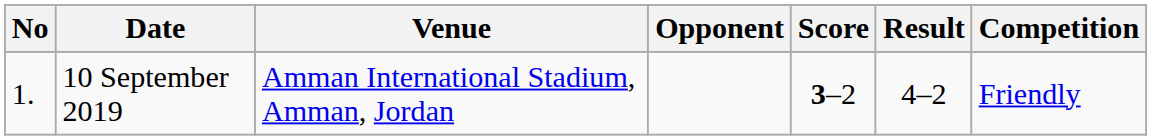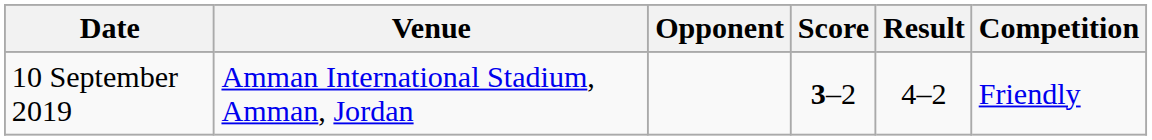 <table class="wikitable" style="font-size:100%;">
 <tr>
-<th>No</th>
 <th>Date</th>
 <th>Venue</th>
 <th>Opponent</th>
 <th>Score</th>
 <th>Result</th>
 <th>Competition</th>
 </tr>
 <tr>
-<td>1.</td>
 <td>10 September 2019</td>
 <td><a href='#'>Amman International Stadium</a>, <a href='#'>Amman</a>, <a href='#'>Jordan</a></td>
 <td></td>
 <td align=center><strong>3</strong>–2</td>
 <td align=center>4–2</td>
 <td><a href='#'>Friendly</a></td>
 </tr>
 </table>
